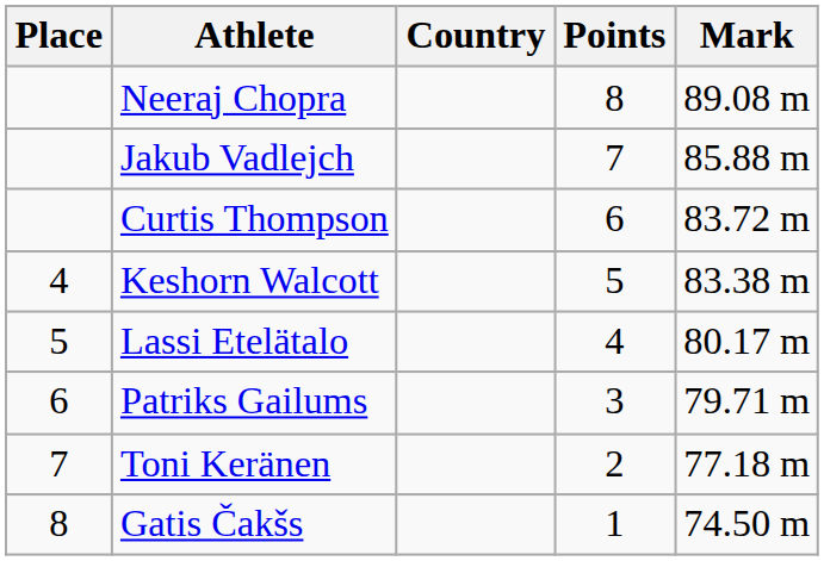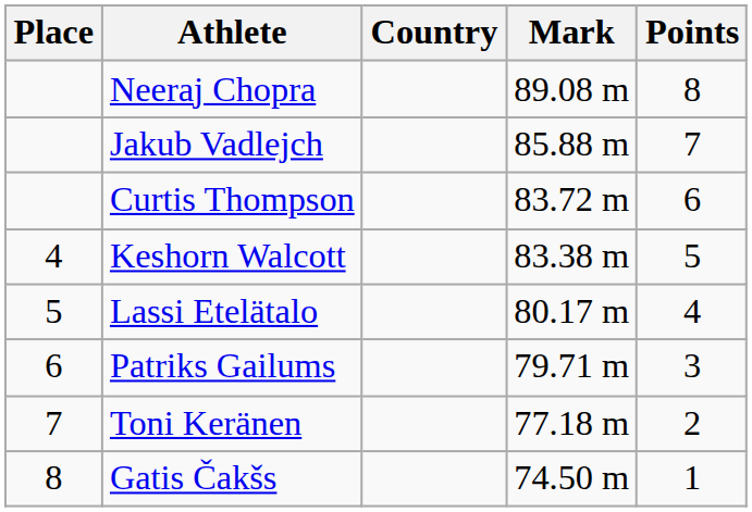 <table class="wikitable">
 <tr>
 <th>Place</th>
 <th>Athlete</th>
 <th>Country</th>
+<th>Mark</th>
 <th>Points</th>
-<th>Mark</th>
 </tr>
 <tr>
 <td align=center></td>
 <td><a href='#'>Neeraj Chopra</a></td>
 <td></td>
+<td>89.08 m</td>
 <td align=center>8</td>
-<td>89.08 m</td>
 </tr>
 <tr>
 <td align=center></td>
 <td><a href='#'>Jakub Vadlejch</a></td>
 <td></td>
+<td>85.88 m</td>
 <td align=center>7</td>
-<td>85.88 m</td>
 </tr>
 <tr>
 <td align=center></td>
 <td><a href='#'>Curtis Thompson</a></td>
 <td></td>
+<td>83.72 m</td>
 <td align=center>6</td>
-<td>83.72 m</td>
 </tr>
 <tr>
 <td align=center>4</td>
 <td><a href='#'>Keshorn Walcott</a></td>
 <td></td>
+<td>83.38 m</td>
 <td align=center>5</td>
-<td>83.38 m</td>
 </tr>
 <tr>
 <td align=center>5</td>
 <td><a href='#'>Lassi Etelätalo</a></td>
 <td></td>
+<td>80.17 m</td>
 <td align=center>4</td>
-<td>80.17 m</td>
 </tr>
 <tr>
 <td align=center>6</td>
 <td><a href='#'>Patriks Gailums</a></td>
 <td></td>
+<td>79.71 m</td>
 <td align=center>3</td>
-<td>79.71 m</td>
 </tr>
 <tr>
 <td align=center>7</td>
 <td><a href='#'>Toni Keränen</a></td>
 <td></td>
+<td>77.18 m</td>
 <td align=center>2</td>
-<td>77.18 m</td>
 </tr>
 <tr>
 <td align=center>8</td>
 <td><a href='#'>Gatis Čakšs</a></td>
 <td></td>
+<td>74.50 m</td>
 <td align=center>1</td>
-<td>74.50 m</td>
 </tr>
 </table>
